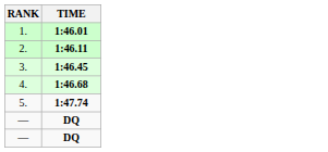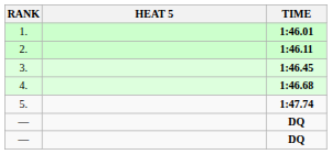 <table class="wikitable" style="border-collapse: collapse; font-size: 90%;">
 <tr>
 <th>RANK</th>
+<th style="width: 20em">HEAT 5</th>
 <th style="width: 5em">TIME</th>
 </tr>
 <tr style="background:#ccffcc;">
 <td align="center">1.</td>
+<td></td>
 <td align="center"><strong>1:46.01</strong></td>
 </tr>
 <tr style="background:#ccffcc;">
 <td align="center">2.</td>
+<td></td>
 <td align="center"><strong>1:46.11</strong></td>
 </tr>
 <tr style="background:#ddffdd;">
 <td align="center">3.</td>
+<td></td>
 <td align="center"><strong>1:46.45</strong></td>
 </tr>
 <tr style="background:#ddffdd;">
 <td align="center">4.</td>
+<td></td>
 <td align="center"><strong>1:46.68</strong></td>
 </tr>
 <tr>
 <td align="center">5.</td>
+<td></td>
 <td align="center"><strong>1:47.74</strong></td>
 </tr>
 <tr>
 <td align="center">—</td>
+<td></td>
 <td align="center"><strong>DQ</strong></td>
 </tr>
 <tr>
 <td align="center">—</td>
+<td></td>
 <td align="center"><strong>DQ</strong></td>
 </tr>
 </table>
